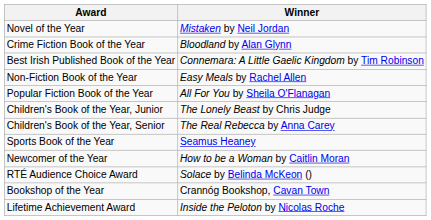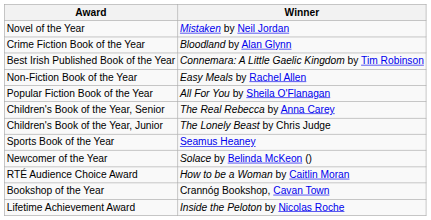 <table class="wikitable">
 <tr>
 <th>Award</th>
 <th>Winner</th>
 </tr>
 <tr>
 <td>Novel of the Year</td>
 <td><em><a href='#'>Mistaken</a></em> by <a href='#'>Neil Jordan</a></td>
 </tr>
 <tr>
 <td>Crime Fiction Book of the Year</td>
 <td><em>Bloodland</em> by <a href='#'>Alan Glynn</a></td>
 </tr>
 <tr>
 <td>Best Irish Published Book of the Year</td>
 <td><em>Connemara: A Little Gaelic Kingdom</em> by <a href='#'>Tim Robinson</a></td>
 </tr>
 <tr>
 <td>Non-Fiction Book of the Year</td>
 <td><em>Easy Meals</em> by <a href='#'>Rachel Allen</a></td>
 </tr>
 <tr>
 <td>Popular Fiction Book of the Year</td>
 <td><em>All For You</em> by <a href='#'>Sheila O'Flanagan</a></td>
 </tr>
 <tr>
+<td>Children's Book of the Year, Senior</td>
+<td><em>The Real Rebecca</em> by <a href='#'>Anna Carey</a></td>
+</tr>
+<tr>
 <td>Children's Book of the Year, Junior</td>
 <td><em>The Lonely Beast</em> by Chris Judge</td>
-</tr>
-<tr>
-<td>Children's Book of the Year, Senior</td>
-<td><em>The Real Rebecca</em> by <a href='#'>Anna Carey</a></td>
 </tr>
 <tr>
 <td>Sports Book of the Year</td>
 <td><a href='#'>Seamus Heaney</a></td>
 </tr>
 <tr>
 <td>Newcomer of the Year</td>
-<td><em>How to be a Woman</em> by <a href='#'>Caitlin Moran</a></td>
+<td><em>Solace</em> by <a href='#'>Belinda McKeon</a> ()</td>
 </tr>
 <tr>
 <td>RTÉ Audience Choice Award</td>
-<td><em>Solace</em> by <a href='#'>Belinda McKeon</a> ()</td>
+<td><em>How to be a Woman</em> by <a href='#'>Caitlin Moran</a></td>
 </tr>
 <tr>
 <td>Bookshop of the Year</td>
 <td>Crannóg Bookshop, <a href='#'>Cavan Town</a></td>
 </tr>
 <tr>
 <td>Lifetime Achievement Award</td>
 <td><em>Inside the Peloton</em> by <a href='#'>Nicolas Roche</a></td>
 </tr>
 </table>
